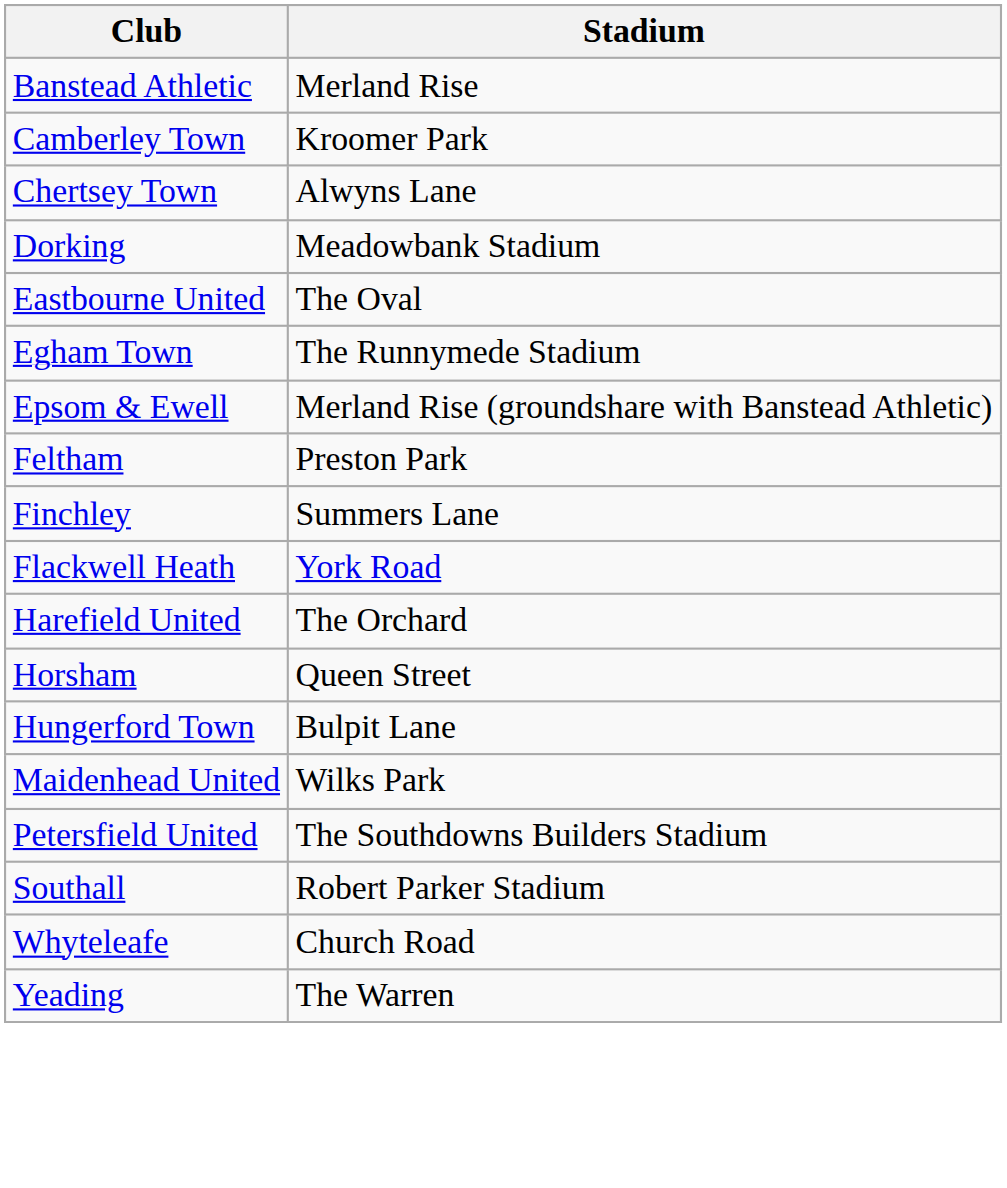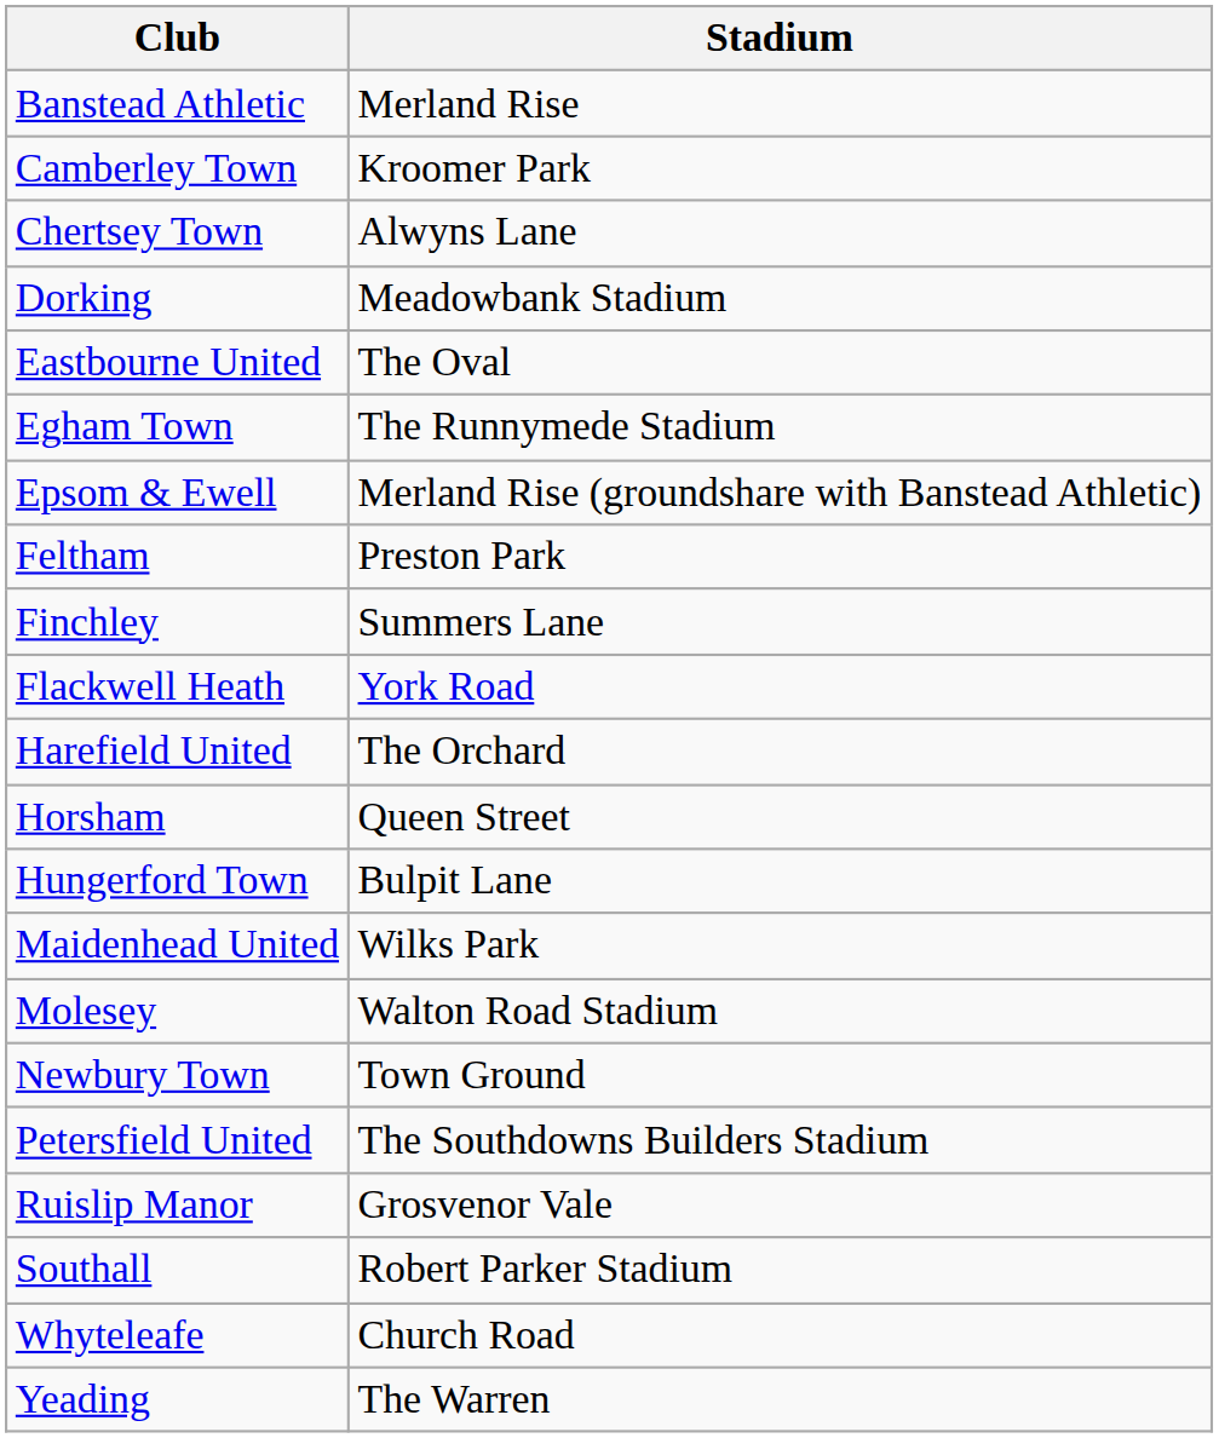 <table class="wikitable sortable">
 <tr>
 <th>Club</th>
 <th>Stadium</th>
 </tr>
 <tr>
 <td><a href='#'>Banstead Athletic</a></td>
 <td>Merland Rise</td>
 </tr>
 <tr>
 <td><a href='#'>Camberley Town</a></td>
 <td>Kroomer Park</td>
 </tr>
 <tr>
 <td><a href='#'>Chertsey Town</a></td>
 <td>Alwyns Lane</td>
 </tr>
 <tr>
 <td><a href='#'>Dorking</a></td>
 <td>Meadowbank Stadium</td>
 </tr>
 <tr>
 <td><a href='#'>Eastbourne United</a></td>
 <td>The Oval</td>
 </tr>
 <tr>
 <td><a href='#'>Egham Town</a></td>
 <td>The Runnymede Stadium</td>
 </tr>
 <tr>
 <td><a href='#'>Epsom & Ewell</a></td>
 <td>Merland Rise (groundshare with Banstead Athletic)</td>
 </tr>
 <tr>
 <td><a href='#'>Feltham</a></td>
 <td>Preston Park</td>
 </tr>
 <tr>
 <td><a href='#'>Finchley</a></td>
 <td>Summers Lane</td>
 </tr>
 <tr>
 <td><a href='#'>Flackwell Heath</a></td>
 <td><a href='#'>York Road</a></td>
 </tr>
 <tr>
 <td><a href='#'>Harefield United</a></td>
 <td>The Orchard</td>
 </tr>
 <tr>
 <td><a href='#'>Horsham</a></td>
 <td>Queen Street</td>
 </tr>
 <tr>
 <td><a href='#'>Hungerford Town</a></td>
 <td>Bulpit Lane</td>
 </tr>
 <tr>
 <td><a href='#'>Maidenhead United</a></td>
 <td>Wilks Park</td>
 </tr>
 <tr>
+<td><a href='#'>Molesey</a></td>
+<td>Walton Road Stadium</td>
+</tr>
+<tr>
+<td><a href='#'>Newbury Town</a></td>
+<td>Town Ground</td>
+</tr>
+<tr>
 <td><a href='#'>Petersfield United</a></td>
 <td>The Southdowns Builders Stadium</td>
+</tr>
+<tr>
+<td><a href='#'>Ruislip Manor</a></td>
+<td>Grosvenor Vale</td>
 </tr>
 <tr>
 <td><a href='#'>Southall</a></td>
 <td>Robert Parker Stadium</td>
 </tr>
 <tr>
 <td><a href='#'>Whyteleafe</a></td>
 <td>Church Road</td>
 </tr>
 <tr>
 <td><a href='#'>Yeading</a></td>
 <td>The Warren</td>
 </tr>
 </table>
